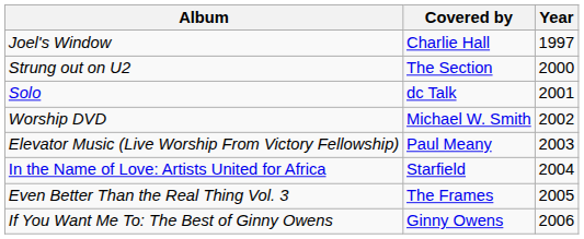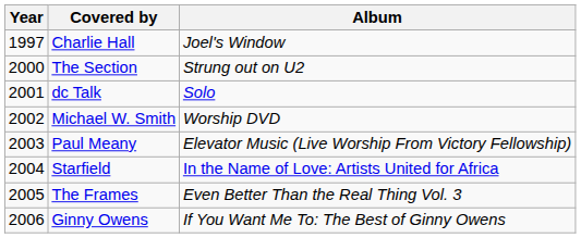 <table class="wikitable">
 <tr>
+<th>Year</th>
+<th>Covered by</th>
 <th>Album</th>
-<th>Covered by</th>
-<th>Year</th>
 </tr>
 <tr>
+<td>1997</td>
+<td><a href='#'>Charlie Hall</a></td>
 <td><em>Joel's Window</em></td>
-<td><a href='#'>Charlie Hall</a></td>
-<td>1997</td>
 </tr>
 <tr>
+<td>2000</td>
+<td><a href='#'>The Section</a></td>
 <td><em>Strung out on U2</em></td>
-<td><a href='#'>The Section</a></td>
-<td>2000</td>
 </tr>
 <tr>
+<td>2001</td>
+<td><a href='#'>dc Talk</a></td>
 <td><em><a href='#'>Solo</a></em></td>
-<td><a href='#'>dc Talk</a></td>
-<td>2001</td>
 </tr>
 <tr>
+<td>2002</td>
+<td><a href='#'>Michael W. Smith</a></td>
 <td><em>Worship DVD</em></td>
-<td><a href='#'>Michael W. Smith</a></td>
-<td>2002</td>
 </tr>
 <tr>
+<td>2003</td>
+<td><a href='#'>Paul Meany</a></td>
 <td><em>Elevator Music (Live Worship From Victory Fellowship)</em></td>
-<td><a href='#'>Paul Meany</a></td>
-<td>2003</td>
 </tr>
 <tr>
+<td>2004</td>
+<td><a href='#'>Starfield</a></td>
 <td><a href='#'>In the Name of Love: Artists United for Africa</a></td>
-<td><a href='#'>Starfield</a></td>
-<td>2004</td>
 </tr>
 <tr>
+<td>2005</td>
+<td><a href='#'>The Frames</a></td>
 <td><em>Even Better Than the Real Thing Vol. 3</em></td>
-<td><a href='#'>The Frames</a></td>
-<td>2005</td>
 </tr>
 <tr>
+<td>2006</td>
+<td><a href='#'>Ginny Owens</a></td>
 <td><em>If You Want Me To: The Best of Ginny Owens</em> </td>
-<td><a href='#'>Ginny Owens</a></td>
-<td>2006</td>
 </tr>
 </table>
